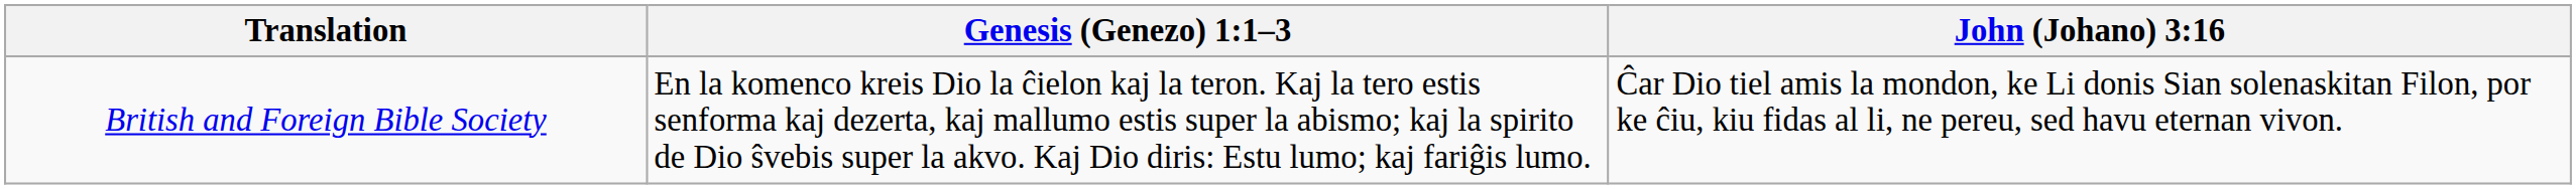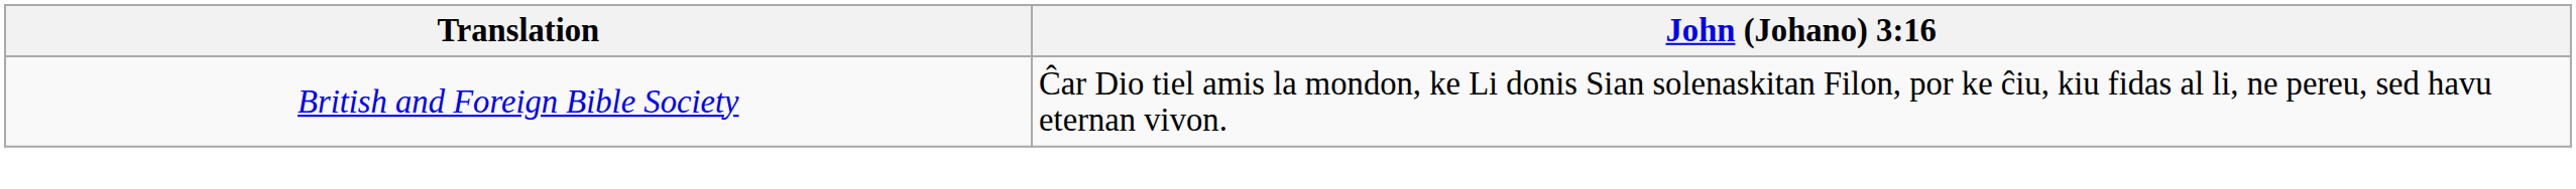 <table class="wikitable">
 <tr>
 <th style="text-align:center; width:25%;">Translation</th>
-<th style="width:37.5%;"><a href='#'>Genesis</a> (Genezo) 1:1–3</th>
 <th style="width:37.5%;"><a href='#'>John</a> (Johano) 3:16</th>
 </tr>
 <tr>
 <td style="text-align:center;"><em><a href='#'>British and Foreign Bible Society</a></em></td>
-<td>En la komenco kreis Dio la ĉielon kaj la teron. Kaj la tero estis senforma kaj dezerta, kaj mallumo estis super la abismo; kaj la spirito de Dio ŝvebis super la akvo. Kaj Dio diris: Estu lumo; kaj fariĝis lumo.</td>
 <td valign="top">Ĉar Dio tiel amis la mondon, ke Li donis Sian solenaskitan Filon, por ke ĉiu, kiu fidas al li, ne pereu, sed havu eternan vivon.</td>
 </tr>
 </table>
